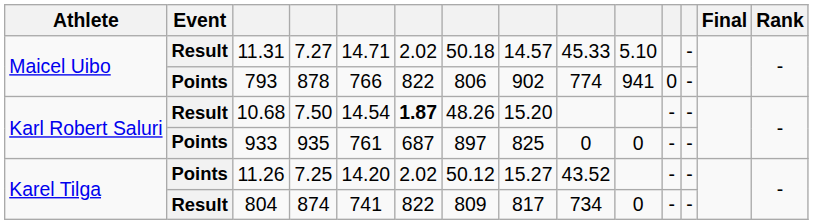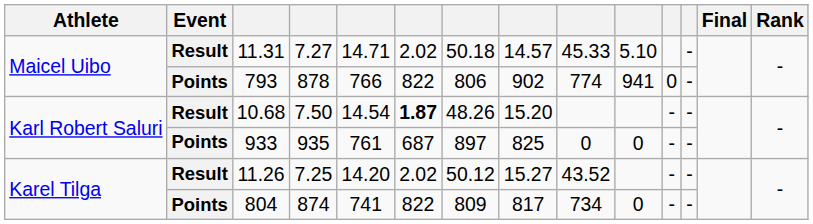 <table class="wikitable" style="font-size:90%">
 <tr>
 <th>Athlete</th>
 <th>Event</th>
 <th></th>
 <th></th>
 <th></th>
 <th></th>
 <th></th>
 <th></th>
 <th></th>
 <th></th>
 <th></th>
 <th></th>
 <th>Final</th>
 <th>Rank</th>
 </tr>
 <tr align=center>
 <td rowspan=2 align=left><a href='#'>Maicel Uibo</a></td>
 <th style="font-size:95%">Result</th>
 <td>11.31</td>
 <td>7.27</td>
 <td>14.71</td>
 <td>2.02</td>
 <td>50.18 <strong></strong></td>
 <td>14.57</td>
 <td>45.33</td>
 <td>5.10</td>
 <td><strong></strong></td>
 <td>-</td>
 <td rowspan=2><strong></strong></td>
 <td rowspan=2>-</td>
 </tr>
 <tr align=center>
 <th style="font-size:95%">Points</th>
 <td>793</td>
 <td>878</td>
 <td>766</td>
 <td>822</td>
 <td>806</td>
 <td>902</td>
 <td>774</td>
 <td>941</td>
 <td>0</td>
 <td>-</td>
 </tr>
 <tr align=center>
 <td rowspan=2 align=left><a href='#'>Karl Robert Saluri</a></td>
 <th style="font-size:95%">Result</th>
 <td>10.68</td>
 <td>7.50</td>
 <td>14.54 <strong></strong></td>
 <td><strong>1.87</strong></td>
 <td>48.26</td>
 <td>15.20</td>
 <td><strong></strong></td>
 <td><strong></strong></td>
 <td>-</td>
 <td>-</td>
 <td rowspan=2><strong></strong></td>
 <td rowspan=2>-</td>
 </tr>
 <tr align=center>
 <th style="font-size:95%">Points</th>
 <td>933</td>
 <td>935</td>
 <td>761</td>
 <td>687</td>
 <td>897</td>
 <td>825</td>
 <td>0</td>
 <td>0</td>
 <td>-</td>
 <td>-</td>
 </tr>
 <tr align=center>
 <td rowspan=2 align=left><a href='#'>Karel Tilga</a></td>
-<th style="font-size:95%">Points</th>
+<th style="font-size:95%">Result</th>
 <td>11.26</td>
 <td>7.25</td>
 <td>14.20</td>
 <td>2.02</td>
 <td>50.12</td>
 <td>15.27</td>
 <td>43.52</td>
 <td><strong></strong></td>
 <td>-</td>
 <td>-</td>
 <td rowspan=2><strong></strong></td>
 <td rowspan=2>-</td>
 </tr>
 <tr align=center>
-<th style="font-size:95%">Result</th>
+<th style="font-size:95%">Points</th>
 <td>804</td>
 <td>874</td>
 <td>741</td>
 <td>822</td>
 <td>809</td>
 <td>817</td>
 <td>734</td>
 <td>0</td>
 <td>-</td>
 <td>-</td>
 </tr>
 </table>
